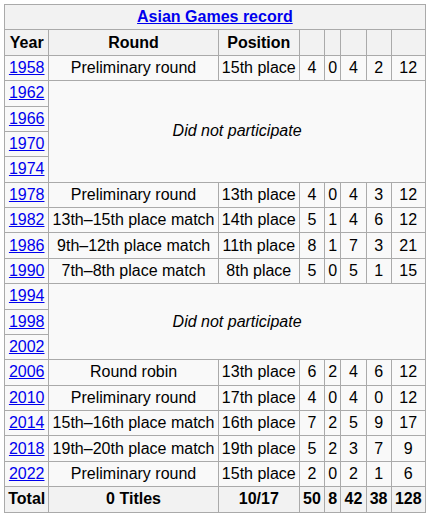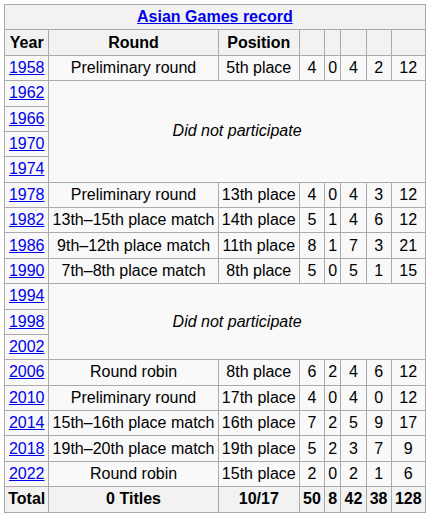 <table class="wikitable" style="text-align:center">
 <tr>
 <th colspan=9><a href='#'>Asian Games record</a></th>
 </tr>
 <tr>
 <th>Year</th>
 <th>Round</th>
 <th>Position</th>
 <th></th>
 <th></th>
 <th></th>
 <th></th>
 <th></th>
 </tr>
 <tr>
 <td> <a href='#'>1958</a></td>
 <td>Preliminary round</td>
-<td>15th place</td>
+<td>5th place</td>
 <td>4</td>
 <td>0</td>
 <td>4</td>
 <td>2</td>
 <td>12</td>
 </tr>
 <tr>
 <td> <a href='#'>1962</a></td>
 <td rowspan=4  colspan=7><em>Did not participate</em></td>
 </tr>
 <tr>
 <td> <a href='#'>1966</a></td>
 </tr>
 <tr>
 <td> <a href='#'>1970</a></td>
 </tr>
 <tr>
 <td> <a href='#'>1974</a></td>
 </tr>
 <tr>
 <td> <a href='#'>1978</a></td>
 <td>Preliminary round</td>
 <td>13th place</td>
 <td>4</td>
 <td>0</td>
 <td>4</td>
 <td>3</td>
 <td>12</td>
 </tr>
 <tr>
 <td> <a href='#'>1982</a></td>
 <td>13th–15th place match</td>
 <td>14th place</td>
 <td>5</td>
 <td>1</td>
 <td>4</td>
 <td>6</td>
 <td>12</td>
 </tr>
 <tr>
 <td> <a href='#'>1986</a></td>
 <td>9th–12th place match</td>
 <td>11th place</td>
 <td>8</td>
 <td>1</td>
 <td>7</td>
 <td>3</td>
 <td>21</td>
 </tr>
 <tr>
 <td> <a href='#'>1990</a></td>
 <td>7th–8th place match</td>
 <td>8th place</td>
 <td>5</td>
 <td>0</td>
 <td>5</td>
 <td>1</td>
 <td>15</td>
 </tr>
 <tr>
 <td> <a href='#'>1994</a></td>
 <td rowspan=3  colspan=7><em>Did not participate</em></td>
 </tr>
 <tr>
 <td> <a href='#'>1998</a></td>
 </tr>
 <tr>
 <td> <a href='#'>2002</a></td>
 </tr>
 <tr>
 <td> <a href='#'>2006</a></td>
 <td>Round robin</td>
-<td>13th place</td>
+<td>8th place</td>
 <td>6</td>
 <td>2</td>
 <td>4</td>
 <td>6</td>
 <td>12</td>
 </tr>
 <tr>
 <td> <a href='#'>2010</a></td>
 <td>Preliminary round</td>
 <td>17th place</td>
 <td>4</td>
 <td>0</td>
 <td>4</td>
 <td>0</td>
 <td>12</td>
 </tr>
 <tr>
 <td> <a href='#'>2014</a></td>
 <td>15th–16th place match</td>
 <td>16th place</td>
 <td>7</td>
 <td>2</td>
 <td>5</td>
 <td>9</td>
 <td>17</td>
 </tr>
 <tr>
 <td> <a href='#'>2018</a></td>
 <td>19th–20th place match</td>
 <td>19th place</td>
 <td>5</td>
 <td>2</td>
 <td>3</td>
 <td>7</td>
 <td>9</td>
 </tr>
 <tr>
 <td> <a href='#'>2022</a></td>
-<td>Preliminary round</td>
+<td>Round robin</td>
 <td>15th place</td>
 <td>2</td>
 <td>0</td>
 <td>2</td>
 <td>1</td>
 <td>6</td>
 </tr>
 <tr>
 <th>Total</th>
 <th>0 Titles</th>
 <th>10/17</th>
 <th>50</th>
 <th>8</th>
 <th>42</th>
 <th>38</th>
 <th>128</th>
 </tr>
 </table>
